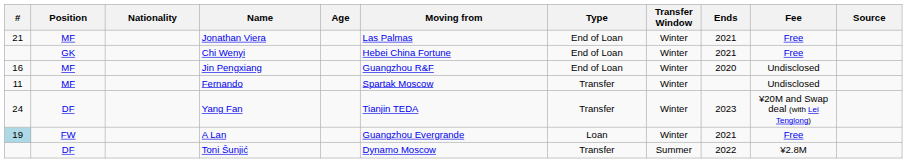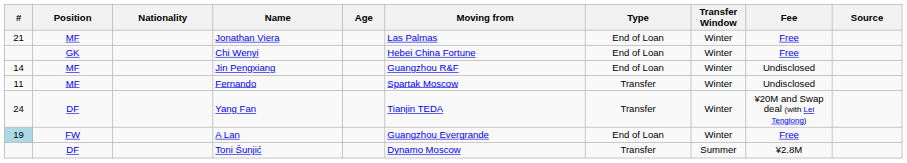 <table class="wikitable sortable" style="width:90%; text-align:center; font-size:95%;">
 <tr>
 <th>#</th>
 <th>Position</th>
 <th>Nationality</th>
 <th>Name</th>
 <th>Age</th>
 <th>Moving from</th>
 <th>Type</th>
 <th style="width: 80px;">Transfer Window</th>
-<th>Ends</th>
 <th style="width: 130px;">Fee</th>
 <th>Source</th>
 </tr>
 <tr>
 <td>21</td>
 <td><a href='#'>MF</a></td>
 <td></td>
 <td style="text-align: left;"><a href='#'>Jonathan Viera</a></td>
 <td></td>
 <td style="text-align: left;"> <a href='#'>Las Palmas</a></td>
 <td>End of Loan</td>
 <td>Winter</td>
-<td>2021</td>
 <td><a href='#'>Free</a></td>
 <td></td>
 </tr>
 <tr>
 <td></td>
 <td><a href='#'>GK</a></td>
 <td></td>
 <td style="text-align: left;"><a href='#'>Chi Wenyi</a></td>
 <td></td>
 <td style="text-align: left;"> <a href='#'>Hebei China Fortune</a></td>
 <td>End of Loan</td>
 <td>Winter</td>
-<td>2021</td>
 <td><a href='#'>Free</a></td>
 <td></td>
 </tr>
 <tr>
-<td>16</td>
+<td>14</td>
 <td><a href='#'>MF</a></td>
 <td></td>
 <td style="text-align: left;"><a href='#'>Jin Pengxiang</a></td>
 <td></td>
 <td style="text-align: left;"> <a href='#'>Guangzhou R&F</a></td>
 <td>End of Loan</td>
 <td>Winter</td>
-<td>2020</td>
 <td>Undisclosed</td>
 <td></td>
 </tr>
 <tr>
 <td>11</td>
 <td><a href='#'>MF</a></td>
 <td></td>
 <td style="text-align: left;"><a href='#'>Fernando</a></td>
 <td></td>
 <td style="text-align: left;"> <a href='#'>Spartak Moscow</a></td>
 <td>Transfer</td>
 <td>Winter</td>
-<td></td>
 <td>Undisclosed</td>
 <td></td>
 </tr>
 <tr>
 <td>24</td>
 <td><a href='#'>DF</a></td>
 <td></td>
 <td style="text-align: left;"><a href='#'>Yang Fan</a></td>
 <td></td>
 <td style="text-align: left;"> <a href='#'>Tianjin TEDA</a></td>
 <td>Transfer</td>
 <td>Winter</td>
-<td>2023</td>
 <td>¥20M and Swap deal <small>(with <a href='#'>Lei Tenglong</a>)</small></td>
 <td></td>
 </tr>
 <tr>
 <td style="background: lightblue;">19</td>
 <td><a href='#'>FW</a></td>
 <td></td>
 <td style="text-align: left;"><a href='#'>A Lan</a></td>
 <td></td>
 <td style="text-align: left;"> <a href='#'>Guangzhou Evergrande</a></td>
-<td>Loan</td>
+<td>End of Loan</td>
 <td>Winter</td>
-<td>2021</td>
 <td><a href='#'>Free</a></td>
 <td></td>
 </tr>
 <tr>
 <td></td>
 <td><a href='#'>DF</a></td>
 <td></td>
 <td style="text-align: left;"><a href='#'>Toni Šunjić</a></td>
 <td></td>
 <td style="text-align: left;"> <a href='#'>Dynamo Moscow</a></td>
 <td>Transfer</td>
 <td>Summer</td>
-<td>2022</td>
 <td>¥2.8M</td>
 <td></td>
 </tr>
 </table>
